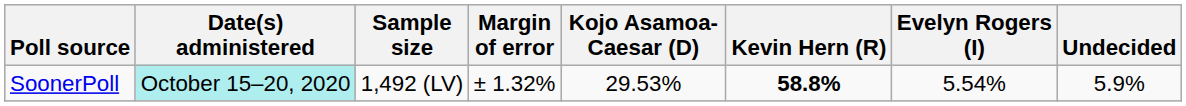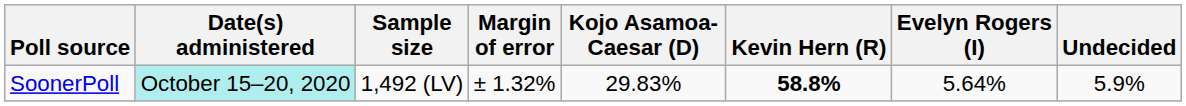 <table class="wikitable" style="font-size:90%;text-align:center;">
 <tr valign=bottom>
 <th>Poll source</th>
 <th>Date(s)<br>administered</th>
 <th>Sample<br>size</th>
 <th>Margin<br>of error</th>
 <th style="width:100px;">Kojo Asamoa-Caesar (D)</th>
 <th style="width:100px;">Kevin Hern (R)</th>
 <th style="width:100px;">Evelyn Rogers (I)</th>
 <th>Undecided</th>
 </tr>
 <tr>
 <td style="text-align:left;"><a href='#'>SoonerPoll</a></td>
 <td style="background: paleturquoise;">October 15–20, 2020</td>
 <td>1,492 (LV)</td>
 <td>± 1.32%</td>
-<td>29.53%</td>
+<td>29.83%</td>
 <td><strong>58.8%</strong></td>
-<td>5.54%</td>
+<td>5.64%</td>
 <td>5.9%</td>
 </tr>
 </table>
